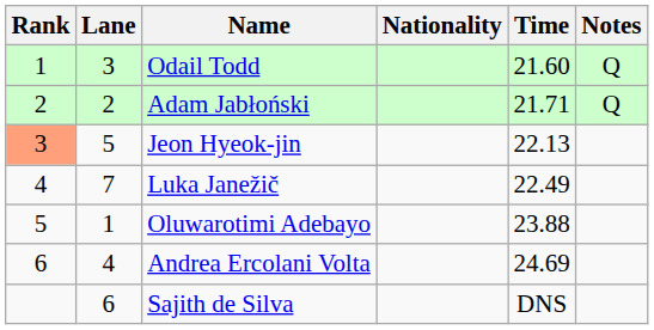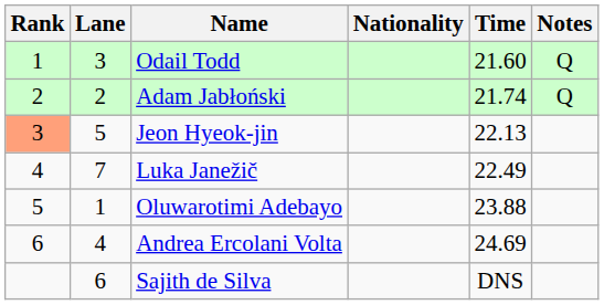 <table class="wikitable sortable" style="text-align:center">
 <tr>
 <th>Rank</th>
 <th>Lane</th>
 <th>Name</th>
 <th>Nationality</th>
 <th>Time</th>
 <th>Notes</th>
 </tr>
 <tr bgcolor=ccffcc>
 <td>1</td>
 <td>3</td>
 <td align=left><a href='#'>Odail Todd</a></td>
 <td align=left></td>
 <td>21.60</td>
 <td>Q</td>
 </tr>
 <tr bgcolor=ccffcc>
 <td>2</td>
 <td>2</td>
 <td align=left><a href='#'>Adam Jabłoński</a></td>
 <td align=left></td>
-<td>21.71</td>
+<td>21.74</td>
 <td>Q</td>
 </tr>
 <tr>
 <td style="background: lightsalmon;">3</td>
 <td>5</td>
 <td align=left><a href='#'>Jeon Hyeok-jin</a></td>
 <td align=left></td>
 <td>22.13</td>
 <td></td>
 </tr>
 <tr>
 <td>4</td>
 <td>7</td>
 <td align=left><a href='#'>Luka Janežič</a></td>
 <td align=left></td>
 <td>22.49</td>
 <td></td>
 </tr>
 <tr>
 <td>5</td>
 <td>1</td>
 <td align=left><a href='#'>Oluwarotimi Adebayo</a></td>
 <td align=left></td>
 <td>23.88</td>
 <td></td>
 </tr>
 <tr>
 <td>6</td>
 <td>4</td>
 <td align=left><a href='#'>Andrea Ercolani Volta</a></td>
 <td align=left></td>
 <td>24.69</td>
 <td></td>
 </tr>
 <tr>
 <td></td>
 <td>6</td>
 <td align=left><a href='#'>Sajith de Silva</a></td>
 <td align=left></td>
 <td>DNS</td>
 <td></td>
 </tr>
 </table>
